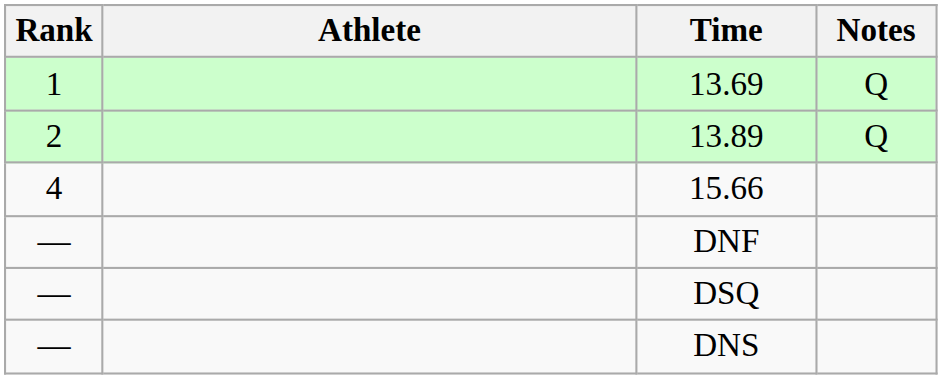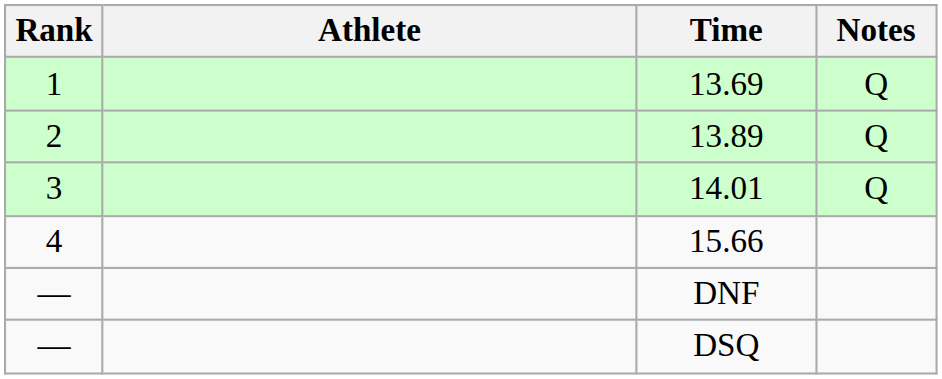 <table class="wikitable" style="text-align:center">
 <tr>
 <th width=40>Rank</th>
 <th width=250>Athlete</th>
 <th width=80>Time</th>
 <th width=50>Notes</th>
 </tr>
 <tr bgcolor=ccffcc>
 <td>1</td>
 <td align=left></td>
 <td>13.69</td>
 <td>Q</td>
 </tr>
 <tr bgcolor=ccffcc>
 <td>2</td>
 <td align=left></td>
 <td>13.89</td>
+<td>Q</td>
+</tr>
+<tr bgcolor=ccffcc>
+<td>3</td>
+<td align=left></td>
+<td>14.01</td>
 <td>Q</td>
 </tr>
 <tr>
 <td>4</td>
 <td align=left></td>
 <td>15.66</td>
 <td></td>
 </tr>
 <tr>
 <td>—</td>
 <td align=left></td>
 <td>DNF</td>
 <td></td>
 </tr>
 <tr>
 <td>—</td>
 <td align=left></td>
 <td>DSQ</td>
 <td></td>
 </tr>
-<tr>
-<td>—</td>
-<td align=left></td>
-<td>DNS</td>
-<td></td>
-</tr>
 </table>
